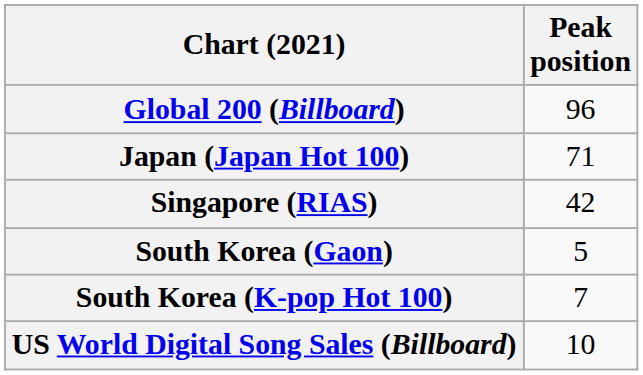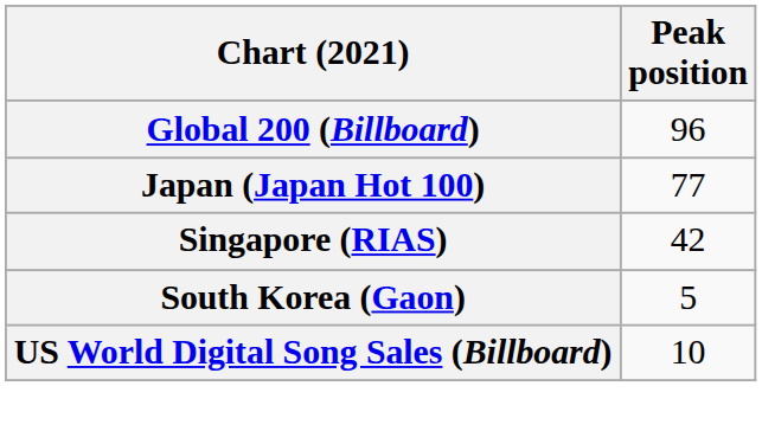 <table class="wikitable sortable plainrowheaders" style="text-align:center">
 <tr>
 <th scope="col">Chart (2021)</th>
 <th scope="col">Peak<br>position</th>
 </tr>
 <tr>
 <th scope="row"><a href='#'>Global 200</a> (<em><a href='#'>Billboard</a></em>)</th>
 <td>96</td>
 </tr>
 <tr>
 <th scope="row">Japan (<a href='#'>Japan Hot 100</a>)</th>
-<td>71</td>
+<td>77</td>
 </tr>
 <tr>
 <th scope="row">Singapore (<a href='#'>RIAS</a>)</th>
 <td>42</td>
 </tr>
 <tr>
 <th scope="row">South Korea (<a href='#'>Gaon</a>)</th>
 <td>5</td>
 </tr>
 <tr>
-<th scope="row">South Korea (<a href='#'>K-pop Hot 100</a>)</th>
-<td>7</td>
-</tr>
-<tr>
 <th scope="row">US <a href='#'>World Digital Song Sales</a> (<em>Billboard</em>)</th>
 <td>10</td>
 </tr>
 </table>
